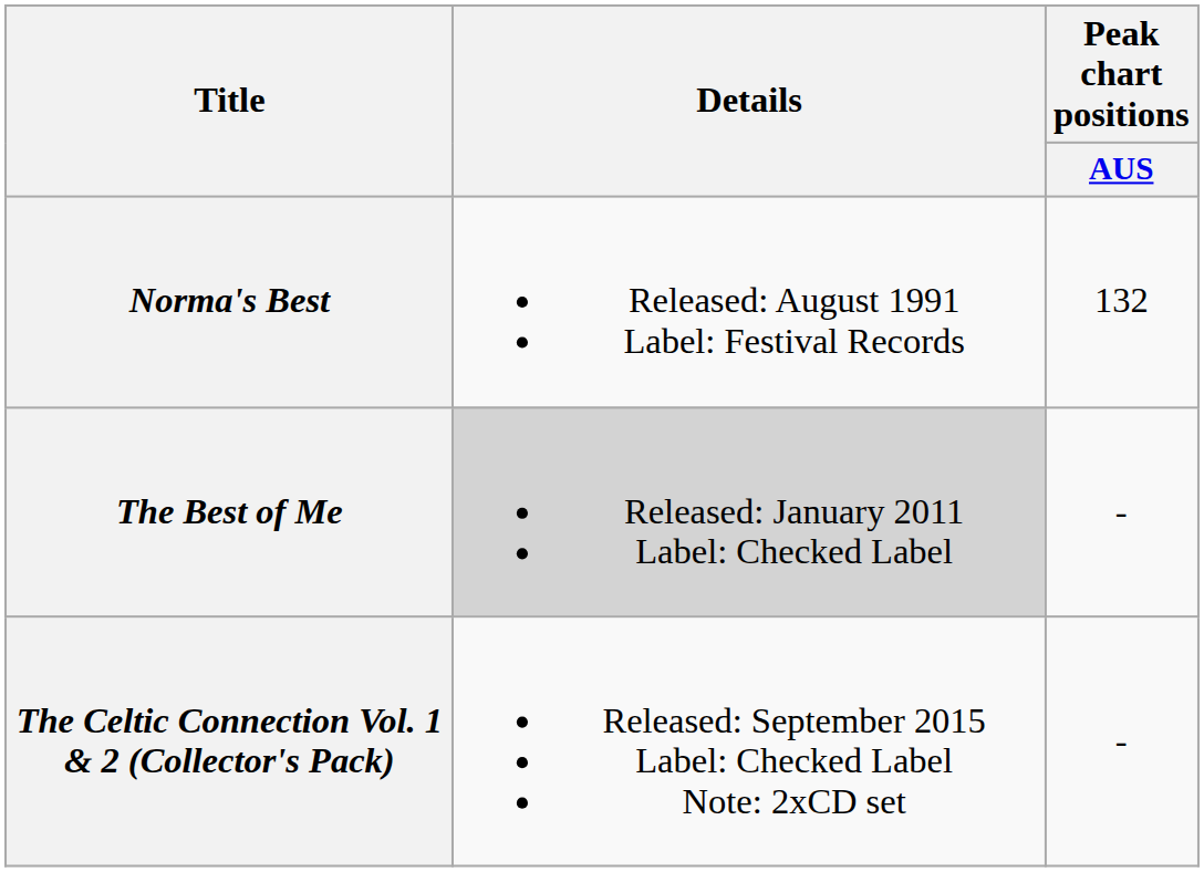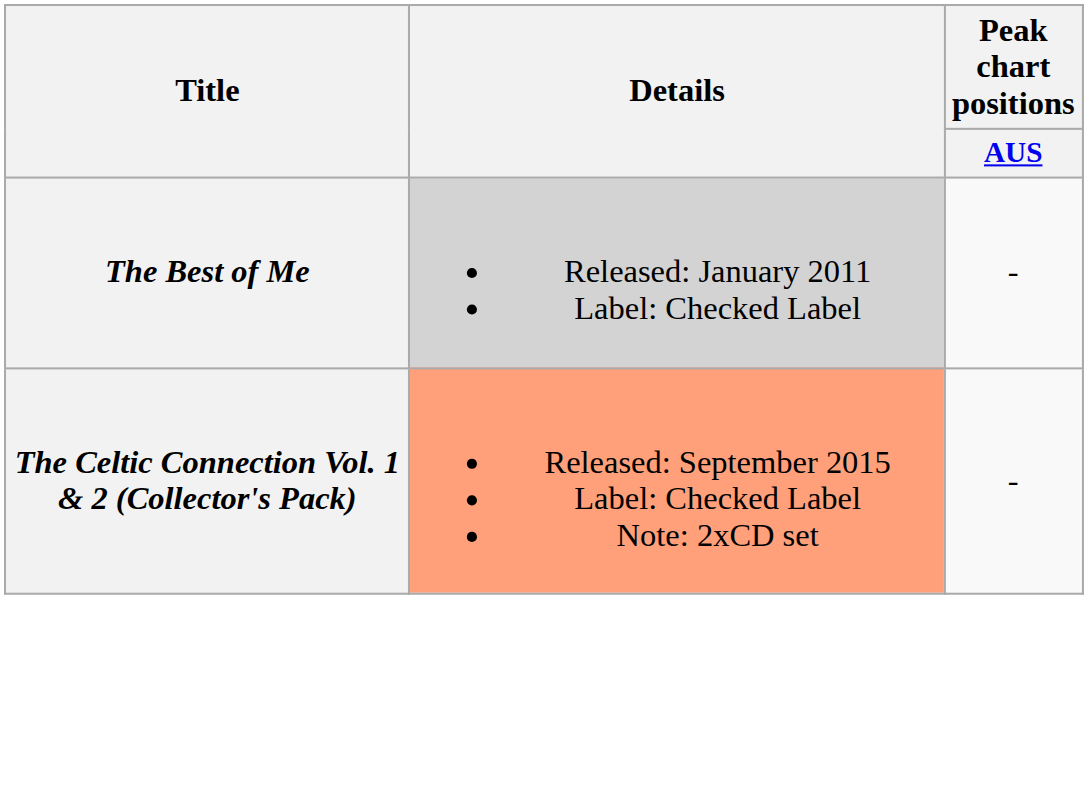 <table class="wikitable plainrowheaders" style="text-align:center;">
 <tr>
 <th scope="col" rowspan="2" style="width:12em;">Title</th>
 <th scope="col" rowspan="2" style="width:16em;">Details</th>
 <th scope="col">Peak chart positions</th>
 </tr>
 <tr>
 <th scope="col" style="width:3em;font-size:90%;"><a href='#'>AUS</a><br></th>
 </tr>
 <tr>
-<th scope="row"><em>Norma's Best</em></th>
-<td><br><ul><li>Released: August 1991</li><li>Label: Festival Records</li></ul></td>
-<td>132</td>
-</tr>
-<tr>
 <th scope="row"><em>The Best of Me</em></th>
 <td style="background: lightgrey;"><br><ul><li>Released: January 2011</li><li>Label: Checked Label</li></ul></td>
 <td>-</td>
 </tr>
 <tr>
 <th scope="row"><em>The Celtic Connection Vol. 1 & 2 (Collector's Pack)</em></th>
-<td><br><ul><li>Released: September 2015</li><li>Label: Checked Label</li><li>Note: 2xCD set</li></ul></td>
+<td style="background: lightsalmon;"><br><ul><li>Released: September 2015</li><li>Label: Checked Label</li><li>Note: 2xCD set</li></ul></td>
 <td>-</td>
 </tr>
 </table>
